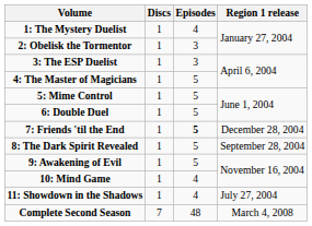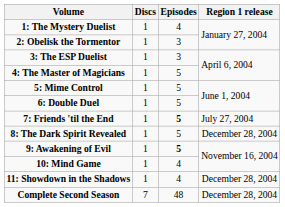 <table class="wikitable plainrowheaders">
 <tr>
 <th>Volume</th>
 <th>Discs</th>
 <th>Episodes</th>
 <th>Region 1 release</th>
 </tr>
 <tr>
 <td align=center><strong>1: The Mystery Duelist</strong></td>
 <td align=center>1</td>
 <td align=center>4</td>
 <td rowspan="2">January 27, 2004</td>
 </tr>
 <tr>
 <td align=center><strong>2: Obelisk the Tormentor</strong></td>
 <td align=center>1</td>
 <td align=center>3</td>
 </tr>
 <tr>
 <td align=center><strong>3: The ESP Duelist</strong></td>
 <td align=center>1</td>
 <td align=center>3</td>
 <td rowspan="2">April 6, 2004</td>
 </tr>
 <tr>
 <td align=center><strong>4: The Master of Magicians</strong></td>
 <td align=center>1</td>
 <td align=center>5</td>
 </tr>
 <tr>
 <td align=center><strong>5: Mime Control</strong></td>
 <td align=center>1</td>
 <td align=center>5</td>
 <td rowspan="2">June 1, 2004</td>
 </tr>
 <tr>
 <td align=center><strong>6: Double Duel</strong></td>
 <td align=center>1</td>
 <td align=center>5</td>
 </tr>
 <tr>
 <td align=center><strong>7: Friends 'til the End</strong></td>
 <td align=center>1</td>
 <td align=center><strong>5</strong></td>
-<td align=center>December 28, 2004</td>
+<td>July 27, 2004</td>
 </tr>
 <tr>
 <td align=center><strong>8: The Dark Spirit Revealed</strong></td>
 <td align=center>1</td>
 <td align=center>5</td>
-<td>September 28, 2004</td>
+<td align=center>December 28, 2004</td>
 </tr>
 <tr>
 <td align=center><strong>9: Awakening of Evil</strong></td>
 <td align=center>1</td>
-<td align=center>5</td>
+<td align=center><strong>5</strong></td>
 <td rowspan="2">November 16, 2004</td>
 </tr>
 <tr>
 <td align=center><strong>10: Mind Game</strong></td>
 <td align=center>1</td>
 <td align=center>4</td>
 </tr>
 <tr>
 <td align=center><strong>11: Showdown in the Shadows</strong></td>
 <td align=center>1</td>
 <td align=center>4</td>
-<td>July 27, 2004</td>
+<td align=center>December 28, 2004</td>
 </tr>
 <tr>
 <td align=center><strong>Complete Second Season</strong></td>
 <td align=center>7</td>
 <td align=center>48</td>
-<td align=center>March 4, 2008</td>
+<td align=center>December 28, 2004</td>
 </tr>
 </table>
